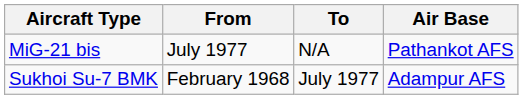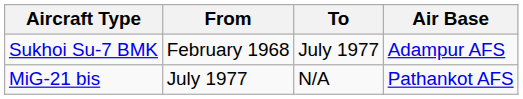 <table class="wikitable">
 <tr>
 <th>Aircraft Type</th>
 <th>From</th>
 <th>To</th>
 <th>Air Base</th>
 </tr>
 <tr>
+<td><a href='#'>Sukhoi Su-7 BMK</a></td>
+<td>February 1968</td>
+<td>July 1977</td>
+<td><a href='#'>Adampur AFS</a></td>
+</tr>
+<tr>
 <td><a href='#'>MiG-21 bis</a></td>
 <td>July 1977</td>
 <td>N/A</td>
 <td><a href='#'>Pathankot AFS</a></td>
 </tr>
-<tr>
-<td><a href='#'>Sukhoi Su-7 BMK</a></td>
-<td>February 1968</td>
-<td>July 1977</td>
-<td><a href='#'>Adampur AFS</a></td>
-</tr>
 </table>
